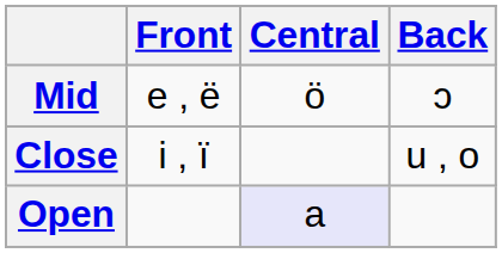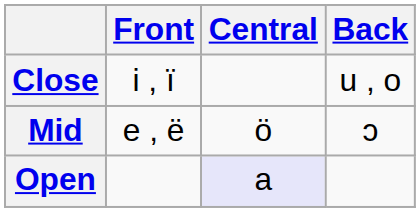 <table class="wikitable" border="1">
 <tr align="center" cellpadding="4">
 <th></th>
 <th><a href='#'>Front</a></th>
 <th><a href='#'>Central</a></th>
 <th><a href='#'>Back</a></th>
 </tr>
 <tr align="center">
+<th><strong><a href='#'>Close</a></strong></th>
+<td>i , ï </td>
+<td></td>
+<td>u , o </td>
+</tr>
+<tr align="center">
 <th><strong><a href='#'>Mid</a></strong></th>
 <td>e , ë </td>
 <td>ö </td>
 <td>ɔ </td>
-</tr>
-<tr align="center">
-<th><strong><a href='#'>Close</a></strong></th>
-<td>i , ï </td>
-<td></td>
-<td>u , o </td>
 </tr>
 <tr align="center">
 <th><strong><a href='#'>Open</a></strong></th>
 <td></td>
 <td style="background: lavender;">a </td>
 <td></td>
 </tr>
 </table>
